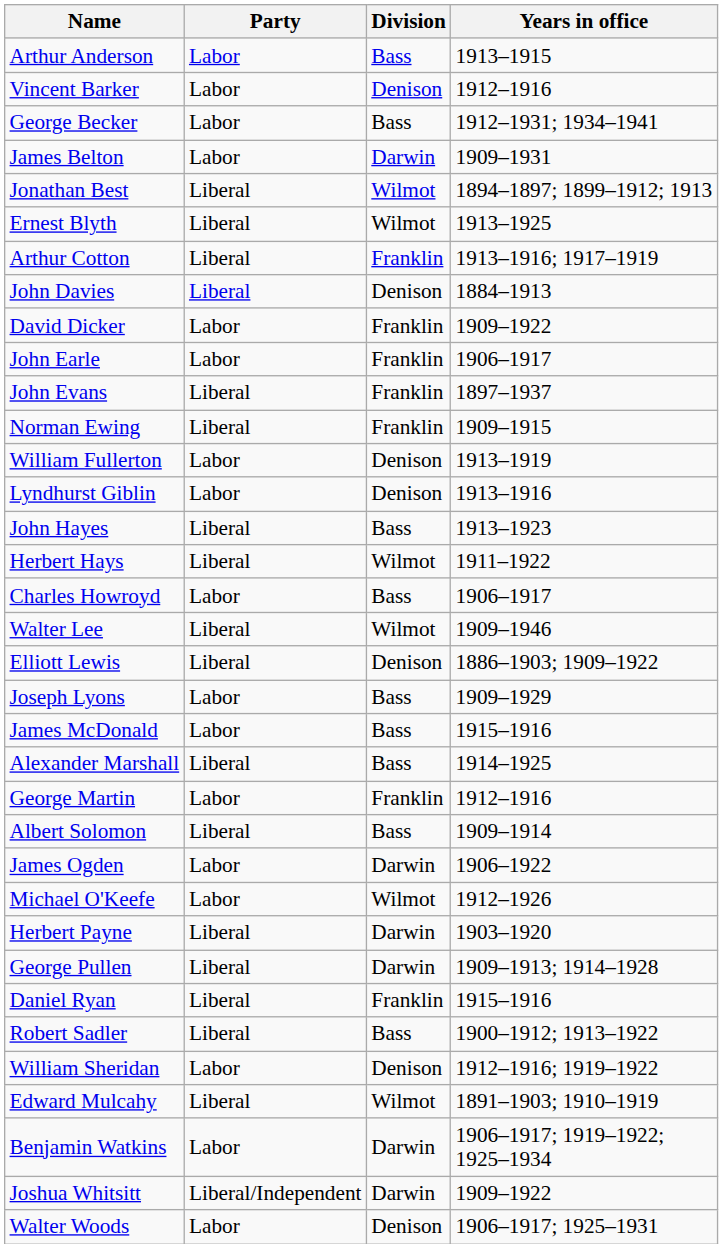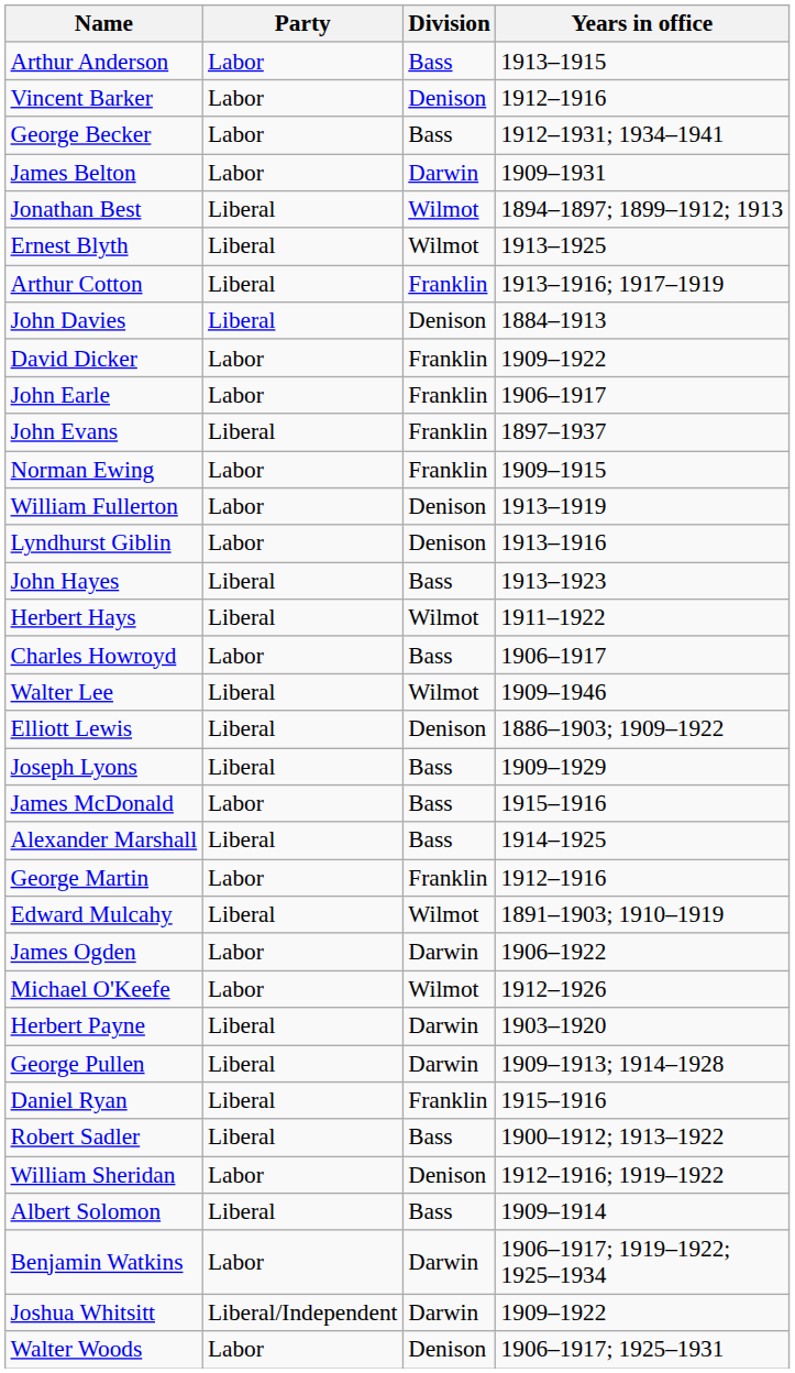 <table class="wikitable sortable">
 <tr>
 <th><strong>Name</strong></th>
 <th><strong>Party</strong></th>
 <th><strong>Division</strong></th>
 <th><strong>Years in office</strong></th>
 </tr>
 <tr>
 <td><a href='#'>Arthur Anderson</a></td>
 <td><a href='#'>Labor</a></td>
 <td><a href='#'>Bass</a></td>
 <td>1913–1915</td>
 </tr>
 <tr>
 <td><a href='#'>Vincent Barker</a></td>
 <td>Labor</td>
 <td><a href='#'>Denison</a></td>
 <td>1912–1916</td>
 </tr>
 <tr>
 <td><a href='#'>George Becker</a></td>
 <td>Labor</td>
 <td>Bass</td>
 <td>1912–1931; 1934–1941</td>
 </tr>
 <tr>
 <td><a href='#'>James Belton</a></td>
 <td>Labor</td>
 <td><a href='#'>Darwin</a></td>
 <td>1909–1931</td>
 </tr>
 <tr>
 <td><a href='#'>Jonathan Best</a></td>
 <td>Liberal</td>
 <td><a href='#'>Wilmot</a></td>
 <td>1894–1897; 1899–1912; 1913</td>
 </tr>
 <tr>
 <td><a href='#'>Ernest Blyth</a></td>
 <td>Liberal</td>
 <td>Wilmot</td>
 <td>1913–1925</td>
 </tr>
 <tr>
 <td><a href='#'>Arthur Cotton</a></td>
 <td>Liberal</td>
 <td><a href='#'>Franklin</a></td>
 <td>1913–1916; 1917–1919</td>
 </tr>
 <tr>
 <td><a href='#'>John Davies</a></td>
 <td><a href='#'>Liberal</a></td>
 <td>Denison</td>
 <td>1884–1913</td>
 </tr>
 <tr>
 <td><a href='#'>David Dicker</a></td>
 <td>Labor</td>
 <td>Franklin</td>
 <td>1909–1922</td>
 </tr>
 <tr>
 <td><a href='#'>John Earle</a></td>
 <td>Labor</td>
 <td>Franklin</td>
 <td>1906–1917</td>
 </tr>
 <tr>
 <td><a href='#'>John Evans</a></td>
 <td>Liberal</td>
 <td>Franklin</td>
 <td>1897–1937</td>
 </tr>
 <tr>
 <td><a href='#'>Norman Ewing</a></td>
-<td>Liberal</td>
+<td>Labor</td>
 <td>Franklin</td>
 <td>1909–1915</td>
 </tr>
 <tr>
 <td><a href='#'>William Fullerton</a></td>
 <td>Labor</td>
 <td>Denison</td>
 <td>1913–1919</td>
 </tr>
 <tr>
 <td><a href='#'>Lyndhurst Giblin</a></td>
 <td>Labor</td>
 <td>Denison</td>
 <td>1913–1916</td>
 </tr>
 <tr>
 <td><a href='#'>John Hayes</a></td>
 <td>Liberal</td>
 <td>Bass</td>
 <td>1913–1923</td>
 </tr>
 <tr>
 <td><a href='#'>Herbert Hays</a></td>
 <td>Liberal</td>
 <td>Wilmot</td>
 <td>1911–1922</td>
 </tr>
 <tr>
 <td><a href='#'>Charles Howroyd</a></td>
 <td>Labor</td>
 <td>Bass</td>
 <td>1906–1917</td>
 </tr>
 <tr>
 <td><a href='#'>Walter Lee</a></td>
 <td>Liberal</td>
 <td>Wilmot</td>
 <td>1909–1946</td>
 </tr>
 <tr>
 <td><a href='#'>Elliott Lewis</a></td>
 <td>Liberal</td>
 <td>Denison</td>
 <td>1886–1903; 1909–1922</td>
 </tr>
 <tr>
 <td><a href='#'>Joseph Lyons</a></td>
-<td>Labor</td>
+<td>Liberal</td>
 <td>Bass</td>
 <td>1909–1929</td>
 </tr>
 <tr>
 <td><a href='#'>James McDonald</a></td>
 <td>Labor</td>
 <td>Bass</td>
 <td>1915–1916</td>
 </tr>
 <tr>
 <td><a href='#'>Alexander Marshall</a></td>
 <td>Liberal</td>
 <td>Bass</td>
 <td>1914–1925</td>
 </tr>
 <tr>
 <td><a href='#'>George Martin</a></td>
 <td>Labor</td>
 <td>Franklin</td>
 <td>1912–1916</td>
 </tr>
 <tr>
-<td><a href='#'>Albert Solomon</a></td>
+<td><a href='#'>Edward Mulcahy</a></td>
 <td>Liberal</td>
-<td>Bass</td>
-<td>1909–1914</td>
+<td>Wilmot</td>
+<td>1891–1903; 1910–1919</td>
 </tr>
 <tr>
 <td><a href='#'>James Ogden</a></td>
 <td>Labor</td>
 <td>Darwin</td>
 <td>1906–1922</td>
 </tr>
 <tr>
 <td><a href='#'>Michael O'Keefe</a></td>
 <td>Labor</td>
 <td>Wilmot</td>
 <td>1912–1926</td>
 </tr>
 <tr>
 <td><a href='#'>Herbert Payne</a></td>
 <td>Liberal</td>
 <td>Darwin</td>
 <td>1903–1920</td>
 </tr>
 <tr>
 <td><a href='#'>George Pullen</a></td>
 <td>Liberal</td>
 <td>Darwin</td>
 <td>1909–1913; 1914–1928</td>
 </tr>
 <tr>
 <td><a href='#'>Daniel Ryan</a></td>
 <td>Liberal</td>
 <td>Franklin</td>
 <td>1915–1916</td>
 </tr>
 <tr>
 <td><a href='#'>Robert Sadler</a></td>
 <td>Liberal</td>
 <td>Bass</td>
 <td>1900–1912; 1913–1922</td>
 </tr>
 <tr>
 <td><a href='#'>William Sheridan</a></td>
 <td>Labor</td>
 <td>Denison</td>
 <td>1912–1916; 1919–1922</td>
 </tr>
 <tr>
-<td><a href='#'>Edward Mulcahy</a></td>
+<td><a href='#'>Albert Solomon</a></td>
 <td>Liberal</td>
-<td>Wilmot</td>
-<td>1891–1903; 1910–1919</td>
+<td>Bass</td>
+<td>1909–1914</td>
 </tr>
 <tr>
 <td><a href='#'>Benjamin Watkins</a></td>
 <td>Labor</td>
 <td>Darwin</td>
 <td>1906–1917; 1919–1922;<br>1925–1934</td>
 </tr>
 <tr>
 <td><a href='#'>Joshua Whitsitt</a></td>
 <td>Liberal/Independent</td>
 <td>Darwin</td>
 <td>1909–1922</td>
 </tr>
 <tr>
 <td><a href='#'>Walter Woods</a></td>
 <td>Labor</td>
 <td>Denison</td>
 <td>1906–1917; 1925–1931</td>
 </tr>
 </table>
